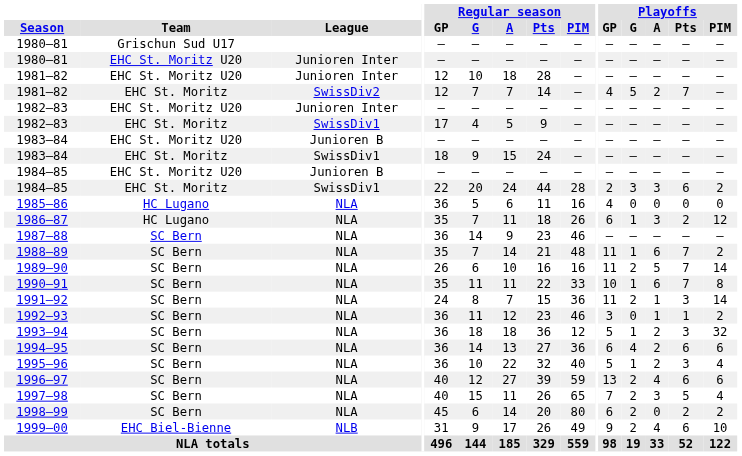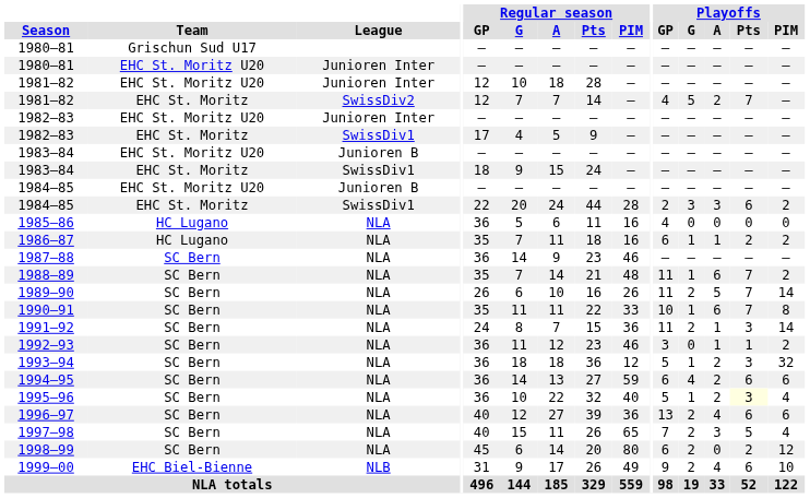 <table border="0" cellpadding="1" cellspacing="0" style="text-align:center; width:60em">
 <tr bgcolor="#e0e0e0">
 <th colspan="3" bgcolor="#ffffff"></th>
 <th rowspan="99" bgcolor="#ffffff"></th>
 <th colspan="5"><a href='#'>Regular season</a></th>
 <th rowspan="99" bgcolor="#ffffff"></th>
 <th colspan="5"><a href='#'>Playoffs</a></th>
 </tr>
 <tr bgcolor="#e0e0e0">
 <th><a href='#'>Season</a></th>
 <th>Team</th>
 <th>League</th>
 <th>GP</th>
 <th><a href='#'>G</a></th>
 <th><a href='#'>A</a></th>
 <th><a href='#'>Pts</a></th>
 <th><a href='#'>PIM</a></th>
 <th>GP</th>
 <th>G</th>
 <th>A</th>
 <th>Pts</th>
 <th>PIM</th>
 </tr>
 <tr>
 <td>1980–81</td>
 <td>Grischun Sud U17</td>
 <td></td>
 <td>—</td>
 <td>—</td>
 <td>—</td>
 <td>—</td>
 <td>—</td>
 <td>—</td>
 <td>—</td>
 <td>—</td>
 <td>—</td>
 <td>—</td>
 </tr>
 <tr bgcolor="#f0f0f0">
 <td>1980–81</td>
 <td><a href='#'>EHC St. Moritz</a> U20</td>
 <td>Junioren Inter</td>
 <td>—</td>
 <td>—</td>
 <td>—</td>
 <td>—</td>
 <td>—</td>
 <td>—</td>
 <td>—</td>
 <td>—</td>
 <td>—</td>
 <td>—</td>
 </tr>
 <tr>
 <td>1981–82</td>
 <td>EHC St. Moritz U20</td>
 <td>Junioren Inter</td>
 <td>12</td>
 <td>10</td>
 <td>18</td>
 <td>28</td>
 <td>—</td>
 <td>—</td>
 <td>—</td>
 <td>—</td>
 <td>—</td>
 <td>—</td>
 </tr>
 <tr bgcolor="#f0f0f0">
 <td>1981–82</td>
 <td>EHC St. Moritz</td>
 <td><a href='#'>SwissDiv2</a></td>
 <td>12</td>
 <td>7</td>
 <td>7</td>
 <td>14</td>
 <td>—</td>
 <td>4</td>
 <td>5</td>
 <td>2</td>
 <td>7</td>
 <td>—</td>
 </tr>
 <tr>
 <td>1982–83</td>
 <td>EHC St. Moritz U20</td>
 <td>Junioren Inter</td>
 <td>—</td>
 <td>—</td>
 <td>—</td>
 <td>—</td>
 <td>—</td>
 <td>—</td>
 <td>—</td>
 <td>—</td>
 <td>—</td>
 <td>—</td>
 </tr>
 <tr bgcolor="#f0f0f0">
 <td>1982–83</td>
 <td>EHC St. Moritz</td>
 <td><a href='#'>SwissDiv1</a></td>
 <td>17</td>
 <td>4</td>
 <td>5</td>
 <td>9</td>
 <td>—</td>
 <td>—</td>
 <td>—</td>
 <td>—</td>
 <td>—</td>
 <td>—</td>
 </tr>
 <tr>
 <td>1983–84</td>
 <td>EHC St. Moritz U20</td>
 <td>Junioren B</td>
 <td>—</td>
 <td>—</td>
 <td>—</td>
 <td>—</td>
 <td>—</td>
 <td>—</td>
 <td>—</td>
 <td>—</td>
 <td>—</td>
 <td>—</td>
 </tr>
 <tr bgcolor="#f0f0f0">
 <td>1983–84</td>
 <td>EHC St. Moritz</td>
 <td>SwissDiv1</td>
 <td>18</td>
 <td>9</td>
 <td>15</td>
 <td>24</td>
 <td>—</td>
 <td>—</td>
 <td>—</td>
 <td>—</td>
 <td>—</td>
 <td>—</td>
 </tr>
 <tr>
 <td>1984–85</td>
 <td>EHC St. Moritz U20</td>
 <td>Junioren B</td>
 <td>—</td>
 <td>—</td>
 <td>—</td>
 <td>—</td>
 <td>—</td>
 <td>—</td>
 <td>—</td>
 <td>—</td>
 <td>—</td>
 <td>—</td>
 </tr>
 <tr bgcolor="#f0f0f0">
 <td>1984–85</td>
 <td>EHC St. Moritz</td>
 <td>SwissDiv1</td>
 <td>22</td>
 <td>20</td>
 <td>24</td>
 <td>44</td>
 <td>28</td>
 <td>2</td>
 <td>3</td>
 <td>3</td>
 <td>6</td>
 <td>2</td>
 </tr>
 <tr>
 <td><a href='#'>1985–86</a></td>
 <td><a href='#'>HC Lugano</a></td>
 <td><a href='#'>NLA</a></td>
 <td>36</td>
 <td>5</td>
 <td>6</td>
 <td>11</td>
 <td>16</td>
 <td>4</td>
 <td>0</td>
 <td>0</td>
 <td>0</td>
 <td>0</td>
 </tr>
 <tr bgcolor="#f0f0f0">
 <td><a href='#'>1986–87</a></td>
 <td>HC Lugano</td>
 <td>NLA</td>
 <td>35</td>
 <td>7</td>
 <td>11</td>
 <td>18</td>
-<td>26</td>
+<td>16</td>
 <td>6</td>
 <td>1</td>
-<td>3</td>
+<td>1</td>
 <td>2</td>
-<td>12</td>
+<td>2</td>
 </tr>
 <tr>
 <td><a href='#'>1987–88</a></td>
 <td><a href='#'>SC Bern</a></td>
 <td>NLA</td>
 <td>36</td>
 <td>14</td>
 <td>9</td>
 <td>23</td>
 <td>46</td>
 <td>—</td>
 <td>—</td>
 <td>—</td>
 <td>—</td>
 <td>—</td>
 </tr>
 <tr bgcolor="#f0f0f0">
 <td><a href='#'>1988–89</a></td>
 <td>SC Bern</td>
 <td>NLA</td>
 <td>35</td>
 <td>7</td>
 <td>14</td>
 <td>21</td>
 <td>48</td>
 <td>11</td>
 <td>1</td>
 <td>6</td>
 <td>7</td>
 <td>2</td>
 </tr>
 <tr>
 <td><a href='#'>1989–90</a></td>
 <td>SC Bern</td>
 <td>NLA</td>
 <td>26</td>
 <td>6</td>
 <td>10</td>
 <td>16</td>
-<td>16</td>
+<td>26</td>
 <td>11</td>
 <td>2</td>
 <td>5</td>
 <td>7</td>
 <td>14</td>
 </tr>
 <tr bgcolor="#f0f0f0">
 <td><a href='#'>1990–91</a></td>
 <td>SC Bern</td>
 <td>NLA</td>
 <td>35</td>
 <td>11</td>
 <td>11</td>
 <td>22</td>
 <td>33</td>
 <td>10</td>
 <td>1</td>
 <td>6</td>
 <td>7</td>
 <td>8</td>
 </tr>
 <tr>
 <td><a href='#'>1991–92</a></td>
 <td>SC Bern</td>
 <td>NLA</td>
 <td>24</td>
 <td>8</td>
 <td>7</td>
 <td>15</td>
 <td>36</td>
 <td>11</td>
 <td>2</td>
 <td>1</td>
 <td>3</td>
 <td>14</td>
 </tr>
 <tr bgcolor="#f0f0f0">
 <td><a href='#'>1992–93</a></td>
 <td>SC Bern</td>
 <td>NLA</td>
 <td>36</td>
 <td>11</td>
 <td>12</td>
 <td>23</td>
 <td>46</td>
 <td>3</td>
 <td>0</td>
 <td>1</td>
 <td>1</td>
 <td>2</td>
 </tr>
 <tr>
 <td><a href='#'>1993–94</a></td>
 <td>SC Bern</td>
 <td>NLA</td>
 <td>36</td>
 <td>18</td>
 <td>18</td>
 <td>36</td>
 <td>12</td>
 <td>5</td>
 <td>1</td>
 <td>2</td>
 <td>3</td>
 <td>32</td>
 </tr>
 <tr bgcolor="#f0f0f0">
 <td><a href='#'>1994–95</a></td>
 <td>SC Bern</td>
 <td>NLA</td>
 <td>36</td>
 <td>14</td>
 <td>13</td>
 <td>27</td>
-<td>36</td>
+<td>59</td>
 <td>6</td>
 <td>4</td>
 <td>2</td>
 <td>6</td>
 <td>6</td>
 </tr>
 <tr>
 <td><a href='#'>1995–96</a></td>
 <td>SC Bern</td>
 <td>NLA</td>
 <td>36</td>
 <td>10</td>
 <td>22</td>
 <td>32</td>
 <td>40</td>
 <td>5</td>
 <td>1</td>
 <td>2</td>
-<td>3</td>
+<td style="background: lightyellow;">3</td>
 <td>4</td>
 </tr>
 <tr bgcolor="#f0f0f0">
 <td><a href='#'>1996–97</a></td>
 <td>SC Bern</td>
 <td>NLA</td>
 <td>40</td>
 <td>12</td>
 <td>27</td>
 <td>39</td>
-<td>59</td>
+<td>36</td>
 <td>13</td>
 <td>2</td>
 <td>4</td>
 <td>6</td>
 <td>6</td>
 </tr>
 <tr>
 <td><a href='#'>1997–98</a></td>
 <td>SC Bern</td>
 <td>NLA</td>
 <td>40</td>
 <td>15</td>
 <td>11</td>
 <td>26</td>
 <td>65</td>
 <td>7</td>
 <td>2</td>
 <td>3</td>
 <td>5</td>
 <td>4</td>
 </tr>
 <tr bgcolor="#f0f0f0">
 <td><a href='#'>1998–99</a></td>
 <td>SC Bern</td>
 <td>NLA</td>
 <td>45</td>
 <td>6</td>
 <td>14</td>
 <td>20</td>
 <td>80</td>
 <td>6</td>
 <td>2</td>
 <td>0</td>
 <td>2</td>
-<td>2</td>
+<td>12</td>
 </tr>
 <tr>
 <td><a href='#'>1999–00</a></td>
 <td><a href='#'>EHC Biel-Bienne</a></td>
 <td><a href='#'>NLB</a></td>
 <td>31</td>
 <td>9</td>
 <td>17</td>
 <td>26</td>
 <td>49</td>
 <td>9</td>
 <td>2</td>
 <td>4</td>
 <td>6</td>
 <td>10</td>
 </tr>
 <tr>
 </tr>
 <tr ALIGN="center" bgcolor="#e0e0e0">
 <th colspan="3">NLA totals</th>
 <th ALIGN="center">496</th>
 <th ALIGN="center">144</th>
 <th ALIGN="center">185</th>
 <th ALIGN="center">329</th>
 <th ALIGN="center">559</th>
 <th ALIGN="center">98</th>
 <th ALIGN="center">19</th>
 <th ALIGN="center">33</th>
 <th ALIGN="center">52</th>
 <th ALIGN="center">122</th>
 </tr>
 </table>
